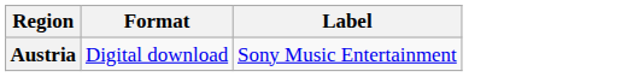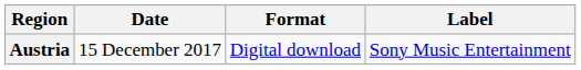 <table class="wikitable plainrowheaders">
 <tr>
 <th scope="col">Region</th>
+<th scope="col">Date</th>
 <th scope="col">Format</th>
 <th scope="col">Label</th>
 </tr>
 <tr>
 <th scope="row">Austria</th>
+<td>15 December 2017</td>
 <td><a href='#'>Digital download</a></td>
 <td><a href='#'>Sony Music Entertainment</a></td>
 </tr>
 </table>
